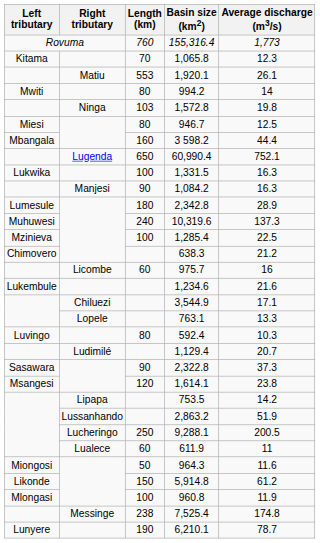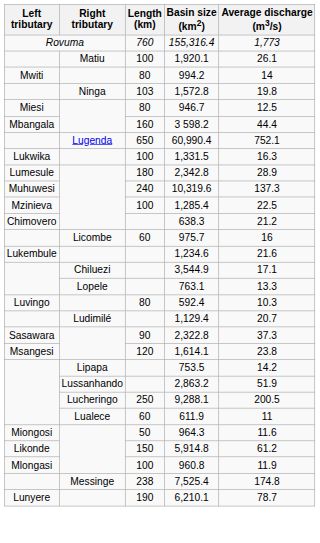 <table class="wikitable" style="text-align:center;">
 <tr>
 <th>Left<br>tributary</th>
 <th>Right<br>tributary</th>
 <th>Length<br>(km)</th>
 <th>Basin size<br>(km<sup>2</sup>)</th>
 <th>Average discharge<br>(m<sup>3</sup>/s)</th>
 </tr>
 <tr>
 <td colspan="2"><em>Rovuma</em></td>
 <td><em>760</em></td>
 <td><em>155,316.4</em></td>
 <td><em>1,773</em></td>
 </tr>
 <tr>
-<td>Kitama</td>
-<td></td>
-<td>70</td>
-<td>1,065.8</td>
-<td>12.3</td>
-</tr>
-<tr>
 <td></td>
 <td>Matiu</td>
-<td>553</td>
+<td>100</td>
 <td>1,920.1</td>
 <td>26.1</td>
 </tr>
 <tr>
 <td>Mwiti</td>
 <td></td>
 <td>80</td>
 <td>994.2</td>
 <td>14</td>
 </tr>
 <tr>
 <td></td>
 <td>Ninga</td>
 <td>103</td>
 <td>1,572.8</td>
 <td>19.8</td>
 </tr>
 <tr>
 <td>Miesi</td>
 <td rowspan="2"></td>
 <td>80</td>
 <td>946.7</td>
 <td>12.5</td>
 </tr>
 <tr>
 <td>Mbangala</td>
 <td>160</td>
 <td>3 598.2</td>
 <td>44.4</td>
 </tr>
 <tr>
 <td></td>
 <td><a href='#'>Lugenda</a></td>
 <td>650</td>
 <td>60,990.4</td>
 <td>752.1</td>
 </tr>
 <tr>
 <td>Lukwika</td>
 <td></td>
 <td>100</td>
 <td>1,331.5</td>
-<td>16.3</td>
-</tr>
-<tr>
-<td></td>
-<td>Manjesi</td>
-<td>90</td>
-<td>1,084.2</td>
 <td>16.3</td>
 </tr>
 <tr>
 <td>Lumesule</td>
 <td rowspan="4"></td>
 <td>180</td>
 <td>2,342.8</td>
 <td>28.9</td>
 </tr>
 <tr>
 <td>Muhuwesi</td>
 <td>240</td>
 <td>10,319.6</td>
 <td>137.3</td>
 </tr>
 <tr>
 <td>Mzinieva</td>
 <td>100</td>
 <td>1,285.4</td>
 <td>22.5</td>
 </tr>
 <tr>
 <td>Chimovero</td>
 <td></td>
 <td>638.3</td>
 <td>21.2</td>
 </tr>
 <tr>
 <td></td>
 <td>Licombe</td>
 <td>60</td>
 <td>975.7</td>
 <td>16</td>
 </tr>
 <tr>
 <td>Lukembule</td>
 <td></td>
 <td></td>
 <td>1,234.6</td>
 <td>21.6</td>
 </tr>
 <tr>
 <td rowspan="2"></td>
 <td>Chiluezi</td>
 <td></td>
 <td>3,544.9</td>
 <td>17.1</td>
 </tr>
 <tr>
 <td>Lopele</td>
 <td></td>
 <td>763.1</td>
 <td>13.3</td>
 </tr>
 <tr>
 <td>Luvingo</td>
 <td></td>
 <td>80</td>
 <td>592.4</td>
 <td>10.3</td>
 </tr>
 <tr>
 <td></td>
 <td>Ludimilé</td>
 <td></td>
 <td>1,129.4</td>
 <td>20.7</td>
 </tr>
 <tr>
 <td>Sasawara</td>
 <td rowspan="2"></td>
 <td>90</td>
 <td>2,322.8</td>
 <td>37.3</td>
 </tr>
 <tr>
 <td>Msangesi</td>
 <td>120</td>
 <td>1,614.1</td>
 <td>23.8</td>
 </tr>
 <tr>
 <td rowspan="4"></td>
 <td>Lipapa</td>
 <td></td>
 <td>753.5</td>
 <td>14.2</td>
 </tr>
 <tr>
 <td>Lussanhando</td>
 <td></td>
 <td>2,863.2</td>
 <td>51.9</td>
 </tr>
 <tr>
 <td>Lucheringo</td>
 <td>250</td>
 <td>9,288.1</td>
 <td>200.5</td>
 </tr>
 <tr>
 <td>Lualece</td>
 <td>60</td>
 <td>611.9</td>
 <td>11</td>
 </tr>
 <tr>
 <td>Miongosi</td>
 <td rowspan="3"></td>
 <td>50</td>
 <td>964.3</td>
 <td>11.6</td>
 </tr>
 <tr>
 <td>Likonde</td>
 <td>150</td>
 <td>5,914.8</td>
 <td>61.2</td>
 </tr>
 <tr>
 <td>Mlongasi</td>
 <td>100</td>
 <td>960.8</td>
 <td>11.9</td>
 </tr>
 <tr>
 <td></td>
 <td>Messinge</td>
 <td>238</td>
 <td>7,525.4</td>
 <td>174.8</td>
 </tr>
 <tr>
 <td>Lunyere</td>
 <td></td>
 <td>190</td>
 <td>6,210.1</td>
 <td>78.7</td>
 </tr>
 </table>
